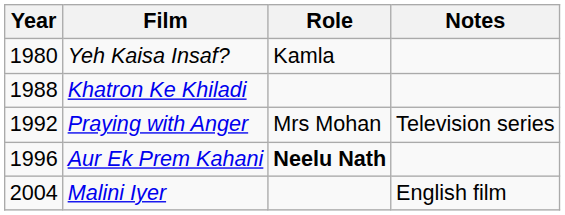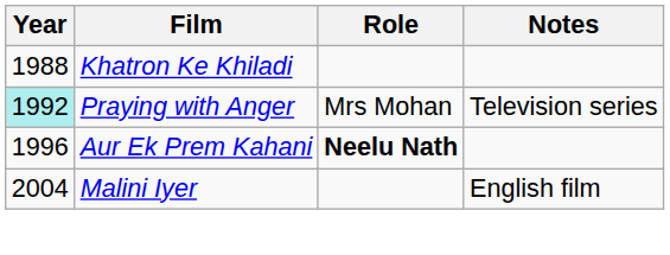 <table class="wikitable plainrowheaders sortable" style="margin-right: 0;">
 <tr>
 <th>Year</th>
 <th>Film</th>
 <th>Role</th>
 <th scope="col" class="unsortable">Notes</th>
 </tr>
 <tr>
-<td>1980</td>
-<td><em>Yeh Kaisa Insaf?</em></td>
-<td>Kamla</td>
-<td></td>
-</tr>
-<tr>
 <td>1988</td>
 <td><em><a href='#'>Khatron Ke Khiladi</a></em></td>
 <td></td>
 <td></td>
 </tr>
 <tr>
-<td>1992</td>
+<td style="background: paleturquoise;">1992</td>
 <td><em><a href='#'>Praying with Anger</a></em></td>
 <td>Mrs Mohan</td>
 <td>Television series</td>
 </tr>
 <tr>
 <td>1996</td>
 <td><em><a href='#'>Aur Ek Prem Kahani</a></em></td>
 <td><strong>Neelu Nath</strong></td>
 <td></td>
 </tr>
 <tr>
 <td>2004</td>
 <td><em><a href='#'>Malini Iyer</a></em></td>
 <td></td>
 <td>English film</td>
 </tr>
 </table>
